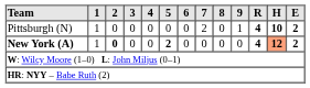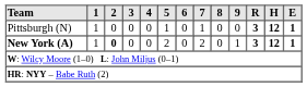 <table border=1 cellspacing=0 width=425 style="margin-left:3em;">
 <tr style="text-align:center; background-color:#e6e6e6;">
 <th align=left width=125>Team</th>
 <th width=25>1</th>
 <th width=25>2</th>
 <th width=25>3</th>
 <th width=25>4</th>
 <th width=25>5</th>
 <th width=25>6</th>
 <th width=25>7</th>
 <th width=25>8</th>
 <th width=25>9</th>
 <th width=25>R</th>
 <th width=25>H</th>
 <th width=25>E</th>
 </tr>
 <tr style="text-align:center;">
 <td align=left>Pittsburgh (N)</td>
 <td>1</td>
 <td>0</td>
 <td>0</td>
 <td>0</td>
+<td>1</td>
+<td>0</td>
+<td>1</td>
 <td>0</td>
 <td>0</td>
-<td>2</td>
-<td>0</td>
-<td>1</td>
-<td><strong>4</strong></td>
-<td><strong>10</strong></td>
-<td><strong>2</strong></td>
+<td><strong>3</strong></td>
+<td><strong>12</strong></td>
+<td><strong>1</strong></td>
 </tr>
 <tr style="text-align:center;">
 <td align=left><strong>New York (A)</strong></td>
 <td>1</td>
 <td><strong>0</strong></td>
 <td>0</td>
 <td>0</td>
-<td><strong>2</strong></td>
+<td>2</td>
 <td>0</td>
+<td>2</td>
 <td>0</td>
-<td>0</td>
-<td>0</td>
-<td><strong>4</strong></td>
-<td style="background: lightsalmon;"><strong>12</strong></td>
-<td><strong>2</strong></td>
+<td>1</td>
+<td><strong>3</strong></td>
+<td><strong>12</strong></td>
+<td><strong>1</strong></td>
 </tr>
 <tr style="text-align:left;">
 <td colspan=13><small><strong>W</strong>: <a href='#'>Wilcy Moore</a> (1–0)   <strong>L</strong>: <a href='#'>John Miljus</a> (0–1)</small></td>
 </tr>
 <tr style="text-align:left;">
 <td colspan=13><small><strong>HR</strong>: <strong>NYY</strong> – <a href='#'>Babe Ruth</a> (2)</small></td>
 </tr>
 </table>
